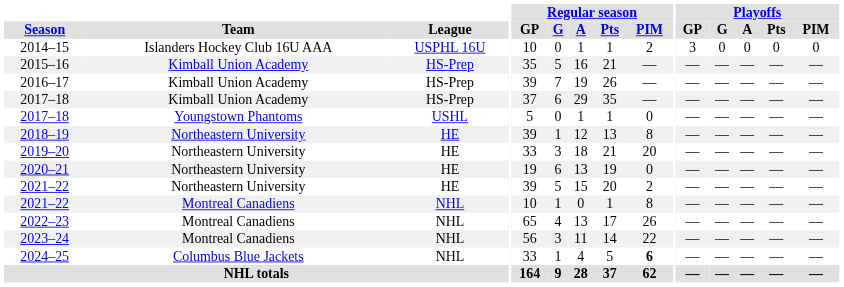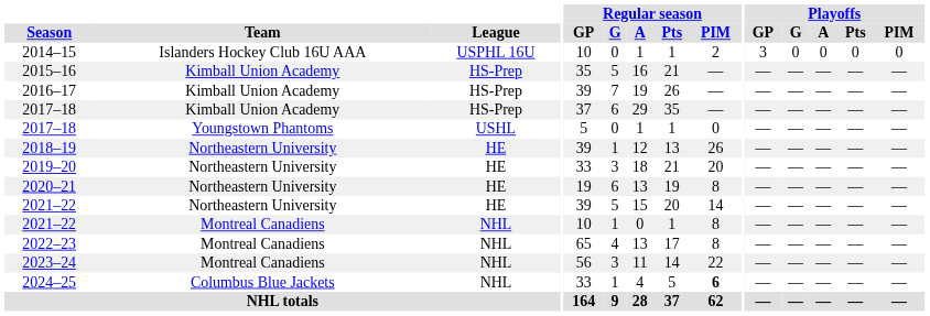 <table border="0" cellpadding="1" cellspacing="0" style="text-align:center; width:60em">
 <tr bgcolor="#e0e0e0">
 <th colspan="3" bgcolor="#ffffff"></th>
 <th rowspan="101" bgcolor="#ffffff"></th>
 <th colspan="5"><a href='#'>Regular season</a></th>
 <th rowspan="101" bgcolor="#ffffff"></th>
 <th colspan="5"><a href='#'>Playoffs</a></th>
 </tr>
 <tr bgcolor="#e0e0e0">
 <th><a href='#'>Season</a></th>
 <th>Team</th>
 <th>League</th>
 <th>GP</th>
 <th><a href='#'>G</a></th>
 <th><a href='#'>A</a></th>
 <th><a href='#'>Pts</a></th>
 <th><a href='#'>PIM</a></th>
 <th>GP</th>
 <th>G</th>
 <th>A</th>
 <th>Pts</th>
 <th>PIM</th>
 </tr>
 <tr>
 <td>2014–15</td>
 <td>Islanders Hockey Club 16U AAA</td>
 <td><a href='#'>USPHL 16U</a></td>
 <td>10</td>
 <td>0</td>
 <td>1</td>
 <td>1</td>
 <td>2</td>
 <td>3</td>
 <td>0</td>
 <td>0</td>
 <td>0</td>
 <td>0</td>
 </tr>
 <tr bgcolor="#f0f0f0">
 <td>2015–16</td>
 <td><a href='#'>Kimball Union Academy</a></td>
 <td><a href='#'>HS-Prep</a></td>
 <td>35</td>
 <td>5</td>
 <td>16</td>
 <td>21</td>
 <td>—</td>
 <td>—</td>
 <td>—</td>
 <td>—</td>
 <td>—</td>
 <td>—</td>
 </tr>
 <tr>
 <td>2016–17</td>
 <td>Kimball Union Academy</td>
 <td>HS-Prep</td>
 <td>39</td>
 <td>7</td>
 <td>19</td>
 <td>26</td>
 <td>—</td>
 <td>—</td>
 <td>—</td>
 <td>—</td>
 <td>—</td>
 <td>—</td>
 </tr>
 <tr bgcolor="#f0f0f0">
 <td>2017–18</td>
 <td>Kimball Union Academy</td>
 <td>HS-Prep</td>
 <td>37</td>
 <td>6</td>
 <td>29</td>
 <td>35</td>
 <td>—</td>
 <td>—</td>
 <td>—</td>
 <td>—</td>
 <td>—</td>
 <td>—</td>
 </tr>
 <tr>
 <td><a href='#'>2017–18</a></td>
 <td><a href='#'>Youngstown Phantoms</a></td>
 <td><a href='#'>USHL</a></td>
 <td>5</td>
 <td>0</td>
 <td>1</td>
 <td>1</td>
 <td>0</td>
 <td>—</td>
 <td>—</td>
 <td>—</td>
 <td>—</td>
 <td>—</td>
 </tr>
 <tr bgcolor="#f0f0f0">
 <td><a href='#'>2018–19</a></td>
 <td><a href='#'>Northeastern University</a></td>
 <td><a href='#'>HE</a></td>
 <td>39</td>
 <td>1</td>
 <td>12</td>
 <td>13</td>
-<td>8</td>
+<td>26</td>
 <td>—</td>
 <td>—</td>
 <td>—</td>
 <td>—</td>
 <td>—</td>
 </tr>
 <tr>
 <td><a href='#'>2019–20</a></td>
 <td>Northeastern University</td>
 <td>HE</td>
 <td>33</td>
 <td>3</td>
 <td>18</td>
 <td>21</td>
 <td>20</td>
 <td>—</td>
 <td>—</td>
 <td>—</td>
 <td>—</td>
 <td>—</td>
 </tr>
 <tr bgcolor="#f0f0f0">
 <td><a href='#'>2020–21</a></td>
 <td>Northeastern University</td>
 <td>HE</td>
 <td>19</td>
 <td>6</td>
 <td>13</td>
 <td>19</td>
-<td>0</td>
+<td>8</td>
 <td>—</td>
 <td>—</td>
 <td>—</td>
 <td>—</td>
 <td>—</td>
 </tr>
 <tr>
 <td><a href='#'>2021–22</a></td>
 <td>Northeastern University</td>
 <td>HE</td>
 <td>39</td>
 <td>5</td>
 <td>15</td>
 <td>20</td>
-<td>2</td>
+<td>14</td>
 <td>—</td>
 <td>—</td>
 <td>—</td>
 <td>—</td>
 <td>—</td>
 </tr>
 <tr bgcolor="#f0f0f0">
 <td><a href='#'>2021–22</a></td>
 <td><a href='#'>Montreal Canadiens</a></td>
 <td><a href='#'>NHL</a></td>
 <td>10</td>
 <td>1</td>
 <td>0</td>
 <td>1</td>
 <td>8</td>
 <td>—</td>
 <td>—</td>
 <td>—</td>
 <td>—</td>
 <td>—</td>
 </tr>
 <tr>
 <td><a href='#'>2022–23</a></td>
 <td>Montreal Canadiens</td>
 <td>NHL</td>
 <td>65</td>
 <td>4</td>
 <td>13</td>
 <td>17</td>
-<td>26</td>
+<td>8</td>
 <td>—</td>
 <td>—</td>
 <td>—</td>
 <td>—</td>
 <td>—</td>
 </tr>
 <tr bgcolor="#f0f0f0">
 <td><a href='#'>2023–24</a></td>
 <td>Montreal Canadiens</td>
 <td>NHL</td>
 <td>56</td>
 <td>3</td>
 <td>11</td>
 <td>14</td>
 <td>22</td>
 <td>—</td>
 <td>—</td>
 <td>—</td>
 <td>—</td>
 <td>—</td>
 </tr>
 <tr>
 <td><a href='#'>2024–25</a></td>
 <td><a href='#'>Columbus Blue Jackets</a></td>
 <td>NHL</td>
 <td>33</td>
 <td>1</td>
 <td>4</td>
 <td>5</td>
 <td><strong>6</strong></td>
 <td>—</td>
 <td>—</td>
 <td>—</td>
 <td>—</td>
 <td>—</td>
 </tr>
 <tr style="background:#e0e0e0;">
 <th colspan="3">NHL totals</th>
 <th>164</th>
 <th>9</th>
 <th>28</th>
 <th>37</th>
 <th>62</th>
 <th>—</th>
 <th>—</th>
 <th>—</th>
 <th>—</th>
 <th>—</th>
 </tr>
 </table>
